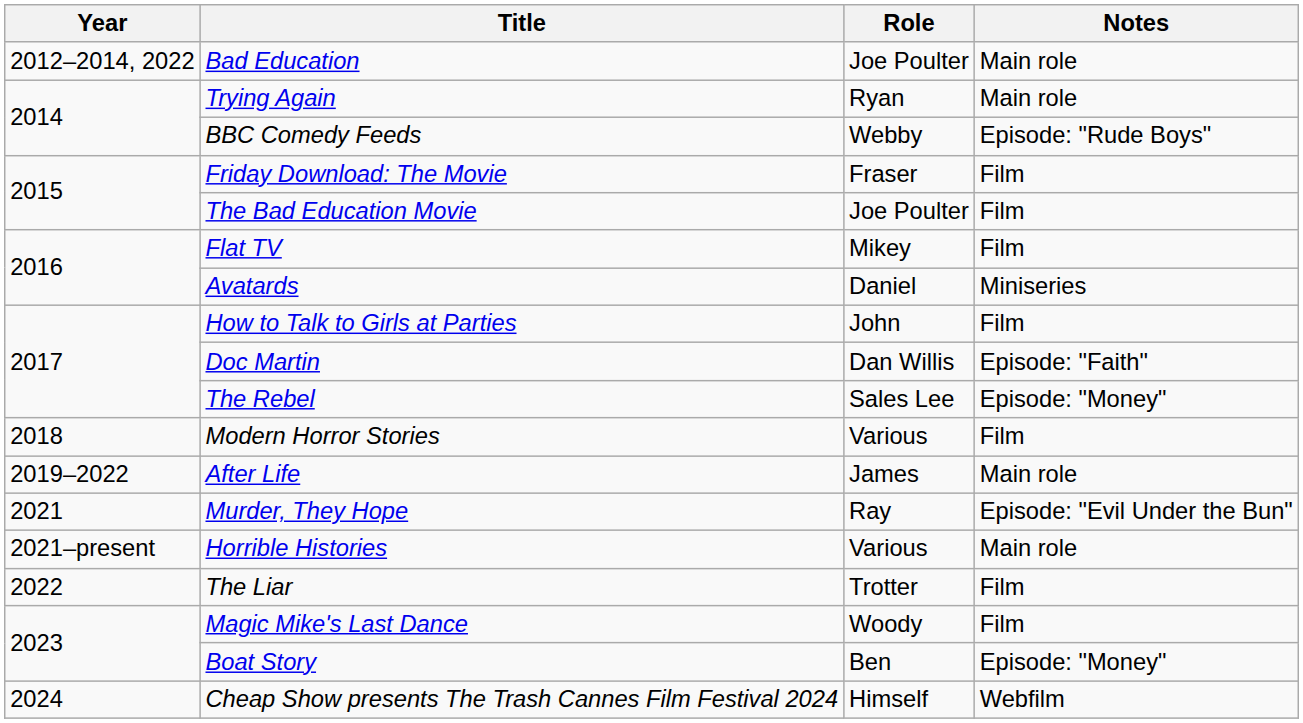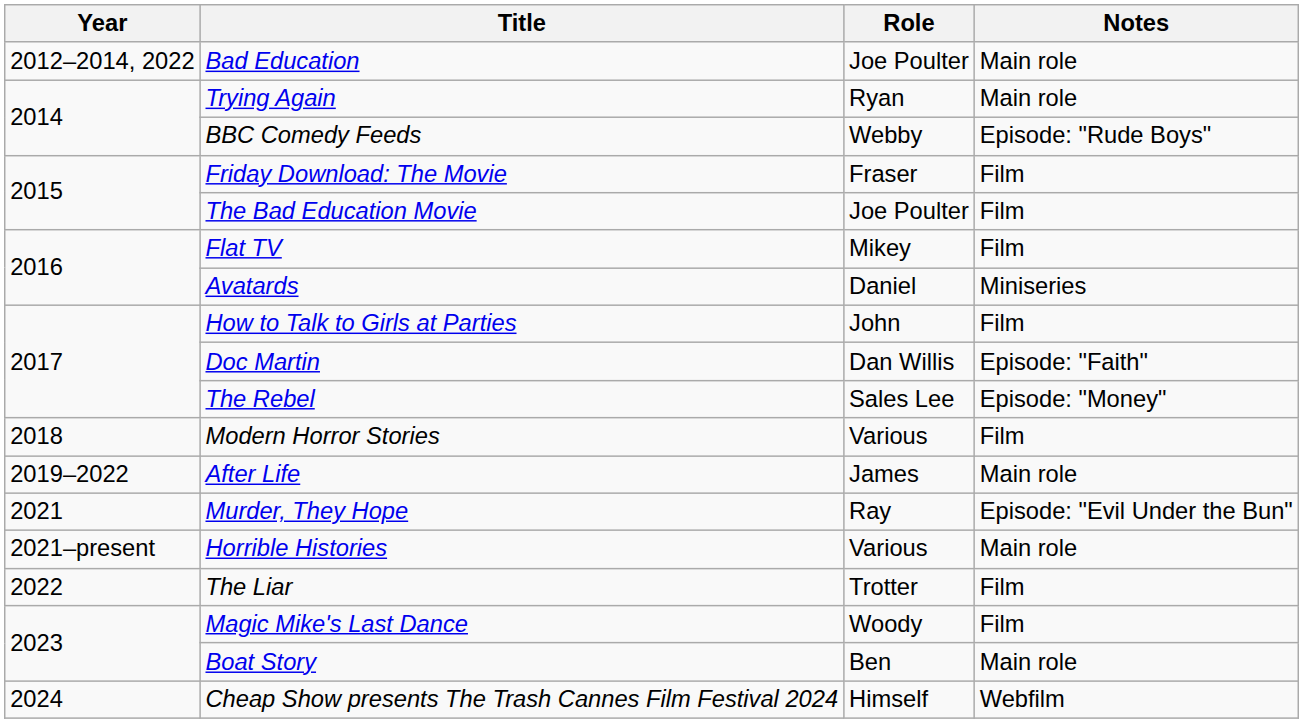 <table class="wikitable">
 <tr>
 <th>Year</th>
 <th>Title</th>
 <th>Role</th>
 <th>Notes</th>
 </tr>
 <tr>
 <td>2012–2014, 2022</td>
 <td><em><a href='#'>Bad Education</a></em></td>
 <td>Joe Poulter</td>
 <td>Main role</td>
 </tr>
 <tr>
 <td rowspan=2>2014</td>
 <td><em><a href='#'>Trying Again</a></em></td>
 <td>Ryan</td>
 <td>Main role</td>
 </tr>
 <tr>
 <td><em>BBC Comedy Feeds</em></td>
 <td>Webby</td>
 <td>Episode: "Rude Boys"</td>
 </tr>
 <tr>
 <td rowspan=2>2015</td>
 <td><em><a href='#'>Friday Download: The Movie</a></em></td>
 <td>Fraser</td>
 <td>Film</td>
 </tr>
 <tr>
 <td><em><a href='#'>The Bad Education Movie</a></em></td>
 <td>Joe Poulter</td>
 <td>Film</td>
 </tr>
 <tr>
 <td rowspan=2>2016</td>
 <td><em><a href='#'>Flat TV</a></em></td>
 <td>Mikey</td>
 <td>Film</td>
 </tr>
 <tr>
 <td><em><a href='#'>Avatards</a></em></td>
 <td>Daniel</td>
 <td>Miniseries</td>
 </tr>
 <tr>
 <td rowspan=3>2017</td>
 <td><em><a href='#'>How to Talk to Girls at Parties</a></em></td>
 <td>John</td>
 <td>Film</td>
 </tr>
 <tr>
 <td><em><a href='#'>Doc Martin</a></em></td>
 <td>Dan Willis</td>
 <td>Episode: "Faith"</td>
 </tr>
 <tr>
 <td><em><a href='#'>The Rebel</a></em></td>
 <td>Sales Lee</td>
 <td>Episode: "Money"</td>
 </tr>
 <tr>
 <td>2018</td>
 <td><em>Modern Horror Stories</em></td>
 <td>Various</td>
 <td>Film</td>
 </tr>
 <tr>
 <td>2019–2022</td>
 <td><em><a href='#'>After Life</a></em></td>
 <td>James</td>
 <td>Main role</td>
 </tr>
 <tr>
 <td>2021</td>
 <td><em><a href='#'>Murder, They Hope</a></em></td>
 <td>Ray</td>
 <td>Episode: "Evil Under the Bun"</td>
 </tr>
 <tr>
 <td>2021–present</td>
 <td><em><a href='#'>Horrible Histories</a></em></td>
 <td>Various</td>
 <td>Main role</td>
 </tr>
 <tr>
 <td>2022</td>
 <td><em>The Liar</em></td>
 <td>Trotter</td>
 <td>Film</td>
 </tr>
 <tr>
 <td rowspan=2>2023</td>
 <td><em><a href='#'>Magic Mike's Last Dance</a></em></td>
 <td>Woody</td>
 <td>Film</td>
 </tr>
 <tr>
 <td><em><a href='#'>Boat Story</a></em></td>
 <td>Ben</td>
-<td>Episode: "Money"</td>
+<td>Main role</td>
 </tr>
 <tr>
 <td>2024</td>
 <td><em>Cheap Show presents The Trash Cannes Film Festival 2024</em></td>
 <td>Himself</td>
 <td>Webfilm</td>
 </tr>
 </table>
